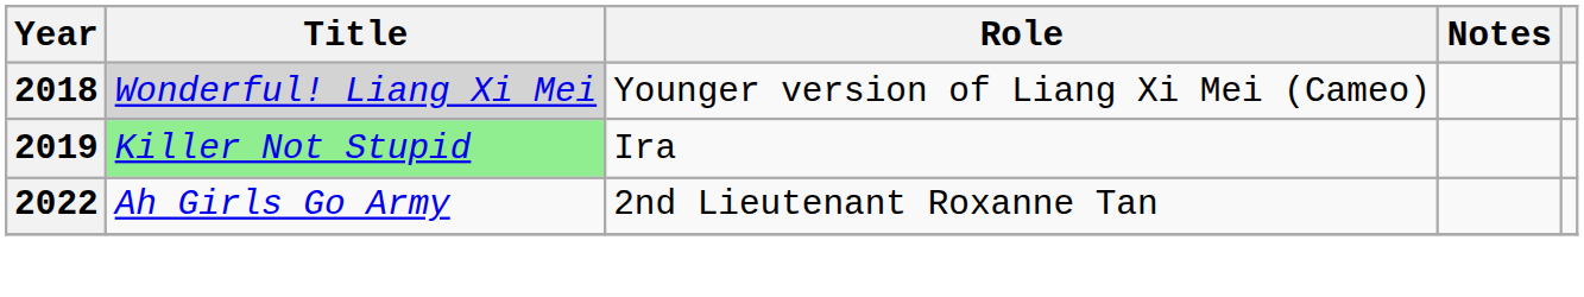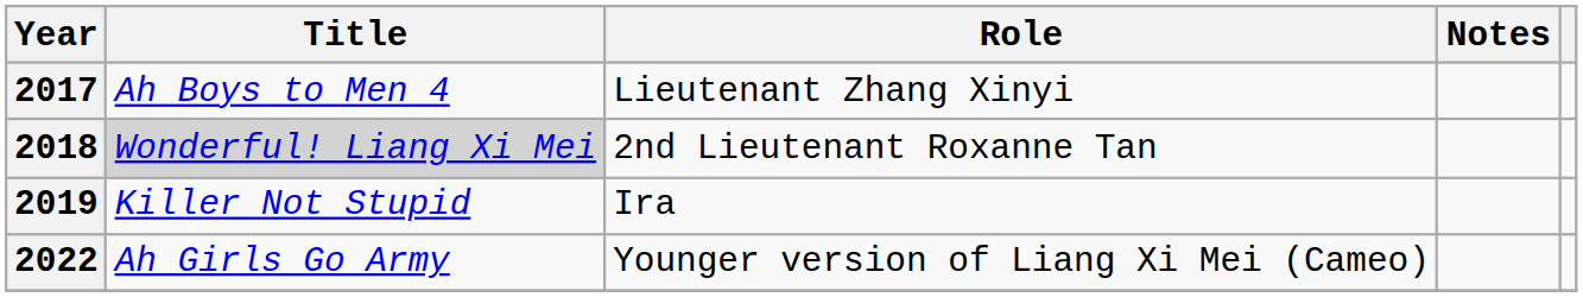 <table class="wikitable sortable plainrowheaders">
 <tr>
 <th scope="col">Year</th>
 <th scope="col">Title</th>
 <th scope="col">Role</th>
 <th scope="col" class="unsortable">Notes</th>
 <th scope="col" class="unsortable"></th>
 </tr>
 <tr>
+<th scope="row">2017</th>
+<td><em><a href='#'>Ah Boys to Men 4</a></em></td>
+<td>Lieutenant Zhang Xinyi</td>
+<td></td>
+<td></td>
+</tr>
+<tr>
 <th scope="row">2018</th>
 <td style="background: lightgrey;"><em><a href='#'>Wonderful! Liang Xi Mei</a> </em></td>
-<td>Younger version of Liang Xi Mei (Cameo)</td>
+<td>2nd Lieutenant Roxanne Tan</td>
 <td></td>
 <td></td>
 </tr>
 <tr>
 <th scope="row">2019</th>
-<td style="background: lightgreen;"><em><a href='#'>Killer Not Stupid</a> </em></td>
+<td><em><a href='#'>Killer Not Stupid</a> </em></td>
 <td>Ira</td>
 <td></td>
 <td></td>
 </tr>
 <tr>
 <th scope="row">2022</th>
 <td><em><a href='#'>Ah Girls Go Army</a></em></td>
-<td>2nd Lieutenant Roxanne Tan</td>
+<td>Younger version of Liang Xi Mei (Cameo)</td>
 <td></td>
 <td></td>
 </tr>
 <tr>
 </tr>
 </table>
